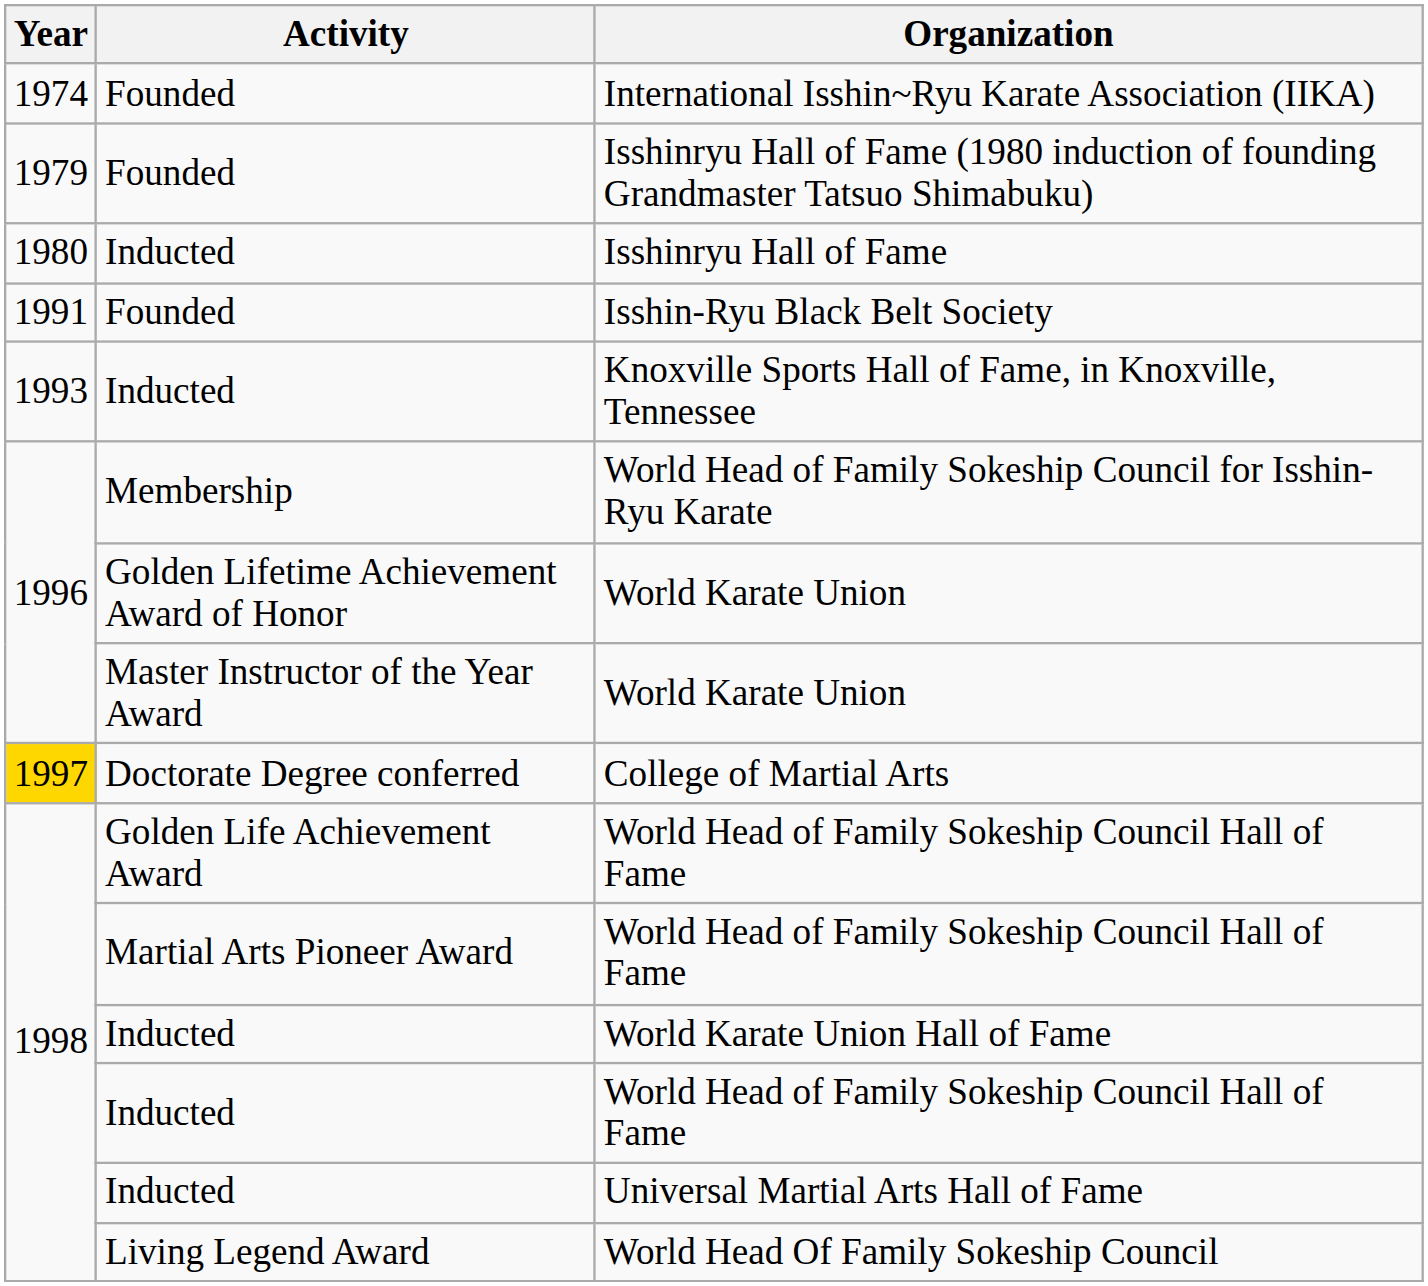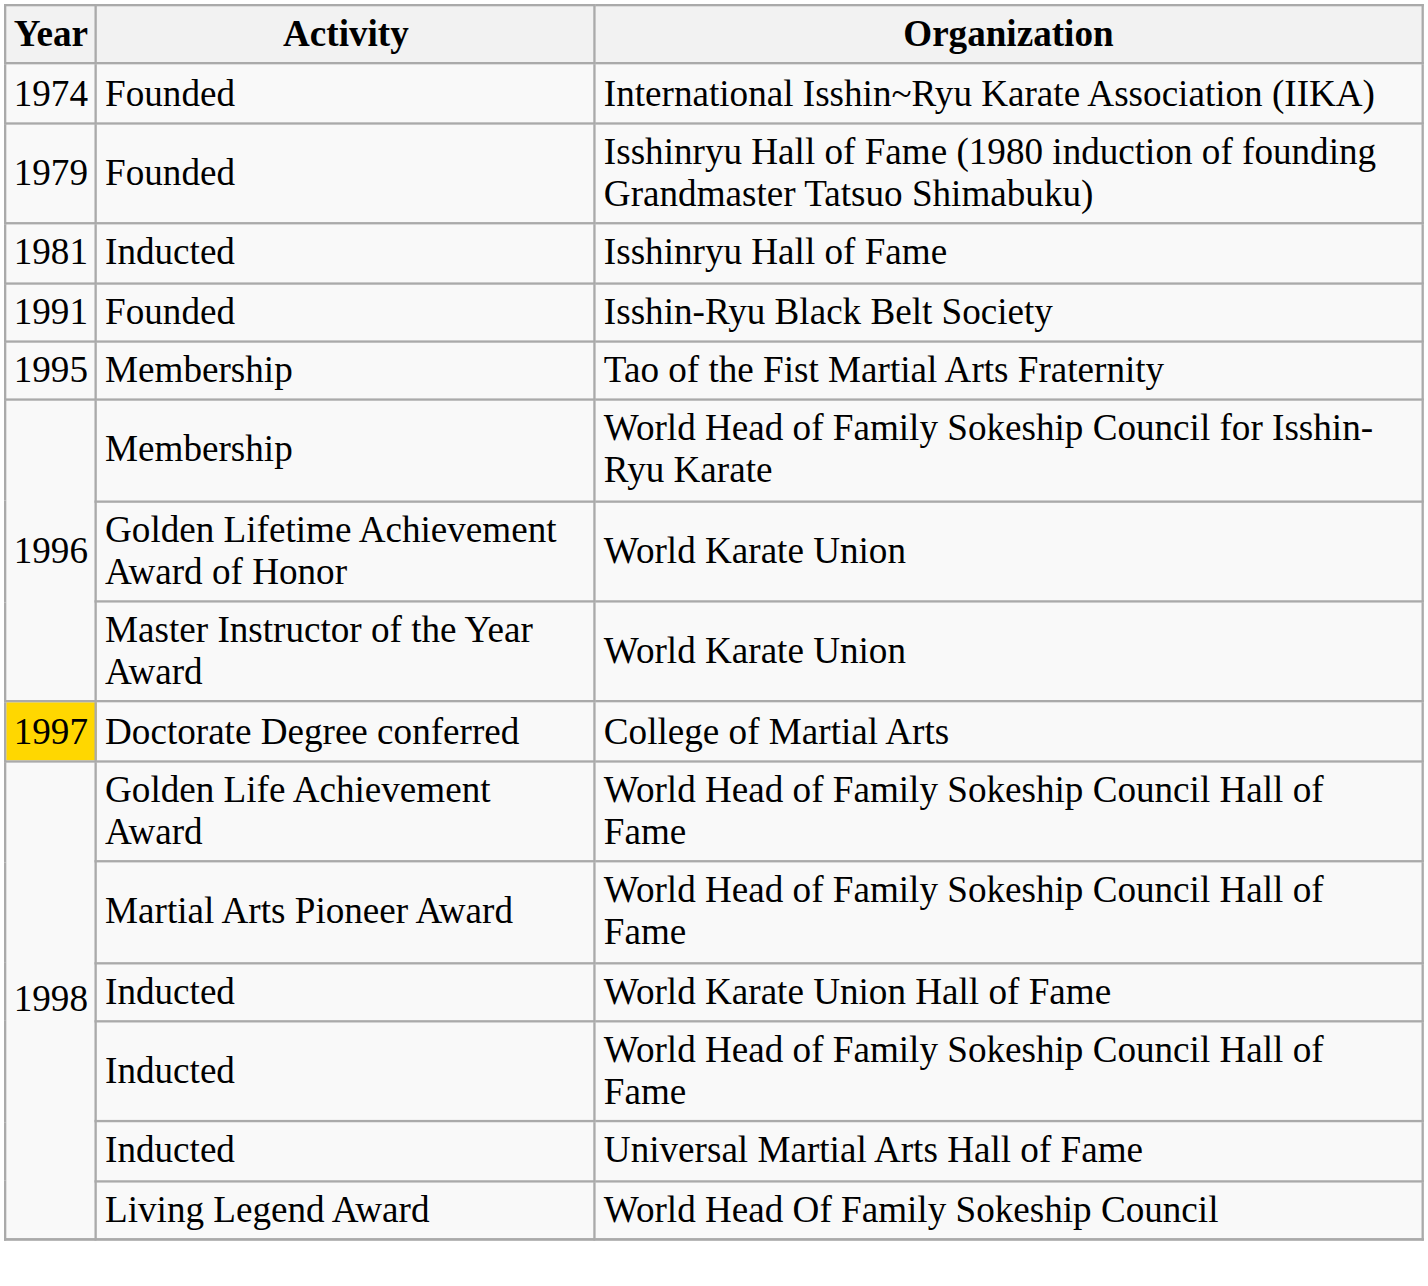 <table class="wikitable" style="width:98%">
 <tr>
 <th>Year</th>
 <th>Activity</th>
 <th>Organization</th>
 </tr>
 <tr>
 <td>1974</td>
 <td>Founded</td>
 <td>International Isshin~Ryu Karate Association (IIKA)</td>
 </tr>
 <tr>
 <td>1979</td>
 <td>Founded</td>
 <td>Isshinryu Hall of Fame (1980 induction of founding Grandmaster Tatsuo Shimabuku)</td>
 </tr>
 <tr>
-<td>1980</td>
+<td>1981</td>
 <td>Inducted</td>
 <td>Isshinryu Hall of Fame</td>
 </tr>
 <tr>
 <td>1991</td>
 <td>Founded</td>
 <td>Isshin-Ryu Black Belt Society</td>
 </tr>
 <tr>
-<td>1993</td>
-<td>Inducted</td>
-<td>Knoxville Sports Hall of Fame, in Knoxville, Tennessee</td>
+<td>1995</td>
+<td>Membership</td>
+<td>Tao of the Fist Martial Arts Fraternity</td>
 </tr>
 <tr>
 <td rowspan="3">1996</td>
 <td>Membership</td>
 <td>World Head of Family Sokeship Council for Isshin-Ryu Karate</td>
 </tr>
 <tr>
 <td>Golden Lifetime Achievement Award of Honor</td>
 <td>World Karate Union</td>
 </tr>
 <tr>
 <td>Master Instructor of the Year Award</td>
 <td>World Karate Union</td>
 </tr>
 <tr>
 <td style="background: gold;">1997</td>
 <td>Doctorate Degree conferred</td>
 <td>College of Martial Arts</td>
 </tr>
 <tr>
 <td rowspan="6">1998</td>
 <td>Golden Life Achievement Award</td>
 <td>World Head of Family Sokeship Council Hall of Fame</td>
 </tr>
 <tr>
 <td>Martial Arts Pioneer Award</td>
 <td>World Head of Family Sokeship Council Hall of Fame</td>
 </tr>
 <tr>
 <td>Inducted</td>
 <td>World Karate Union Hall of Fame</td>
 </tr>
 <tr>
 <td>Inducted</td>
 <td>World Head of Family Sokeship Council Hall of Fame</td>
 </tr>
 <tr>
 <td>Inducted</td>
 <td>Universal Martial Arts Hall of Fame</td>
 </tr>
 <tr>
 <td>Living Legend Award</td>
 <td>World Head Of Family Sokeship Council</td>
 </tr>
 <tr>
 </tr>
 </table>
